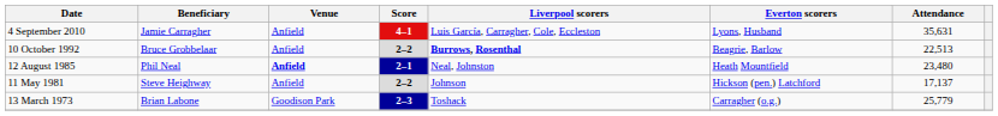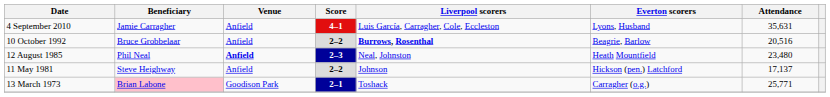 <table class="wikitable" style="width:100%; margin:0 left; font-size:85%">
 <tr>
 <th>Date</th>
 <th>Beneficiary</th>
 <th>Venue</th>
 <th>Score</th>
 <th><a href='#'>Liverpool</a> scorers</th>
 <th><a href='#'>Everton</a> scorers</th>
 <th>Attendance</th>
 <th></th>
 </tr>
 <tr>
 <td>4 September 2010</td>
 <td><a href='#'>Jamie Carragher</a></td>
 <td><a href='#'>Anfield</a></td>
 <td style="text-align:center; color:#fff; background:#e20e0e;"><strong>4–1</strong></td>
 <td> <a href='#'>Luis García</a>,  <a href='#'>Carragher</a>,  <a href='#'>Cole</a>,  <a href='#'>Eccleston</a></td>
 <td> <a href='#'>Lyons</a>,  <a href='#'>Husband</a></td>
 <td style="text-align:center;">35,631</td>
 <th></th>
 </tr>
 <tr>
 <td>10 October 1992</td>
 <td><a href='#'>Bruce Grobbelaar</a></td>
 <td><a href='#'>Anfield</a></td>
 <td style="text-align:center; background:#dcdcdc;"><strong>2–2</strong></td>
 <td><strong> <a href='#'>Burrows</a>,  <a href='#'>Rosenthal</a></strong></td>
 <td> <a href='#'>Beagrie</a>,  <a href='#'>Barlow</a></td>
-<td style="text-align:center;">22,513</td>
+<td style="text-align:center;">20,516</td>
 <th></th>
 </tr>
 <tr>
 <td>12 August 1985</td>
 <td><a href='#'>Phil Neal</a></td>
 <td><strong><a href='#'>Anfield</a></strong></td>
-<td style="text-align:center; color:#fff; background:#009;"><strong>2–1</strong></td>
+<td style="text-align:center; color:#fff; background:#009;"><strong>2–3</strong></td>
 <td> <a href='#'>Neal</a>,  <a href='#'>Johnston</a></td>
 <td>  <a href='#'>Heath</a>  <a href='#'>Mountfield</a></td>
 <td style="text-align:center;">23,480</td>
 <th></th>
 </tr>
 <tr>
 <td>11 May 1981</td>
 <td><a href='#'>Steve Heighway</a></td>
 <td><a href='#'>Anfield</a></td>
 <td style="text-align:center; background:#dcdcdc;"><strong>2–2</strong></td>
 <td>  <a href='#'>Johnson</a></td>
 <td> <a href='#'>Hickson</a> (<a href='#'>pen.</a>)  <a href='#'>Latchford</a></td>
 <td style="text-align:center;">17,137</td>
 <th></th>
 </tr>
 <tr>
 <td>13 March 1973</td>
-<td><a href='#'>Brian Labone</a></td>
+<td style="background: pink;"><a href='#'>Brian Labone</a></td>
 <td><a href='#'>Goodison Park</a></td>
-<td style="text-align:center; color:#fff; background:#009;"><strong>2–3</strong></td>
+<td style="text-align:center; color:#fff; background:#009;"><strong>2–1</strong></td>
 <td> <a href='#'>Toshack</a></td>
 <td> <a href='#'>Carragher</a> (<a href='#'>o.g.</a>)</td>
-<td style="text-align:center;">25,779</td>
+<td style="text-align:center;">25,771</td>
 <th></th>
 </tr>
 <tr>
 </tr>
 </table>
